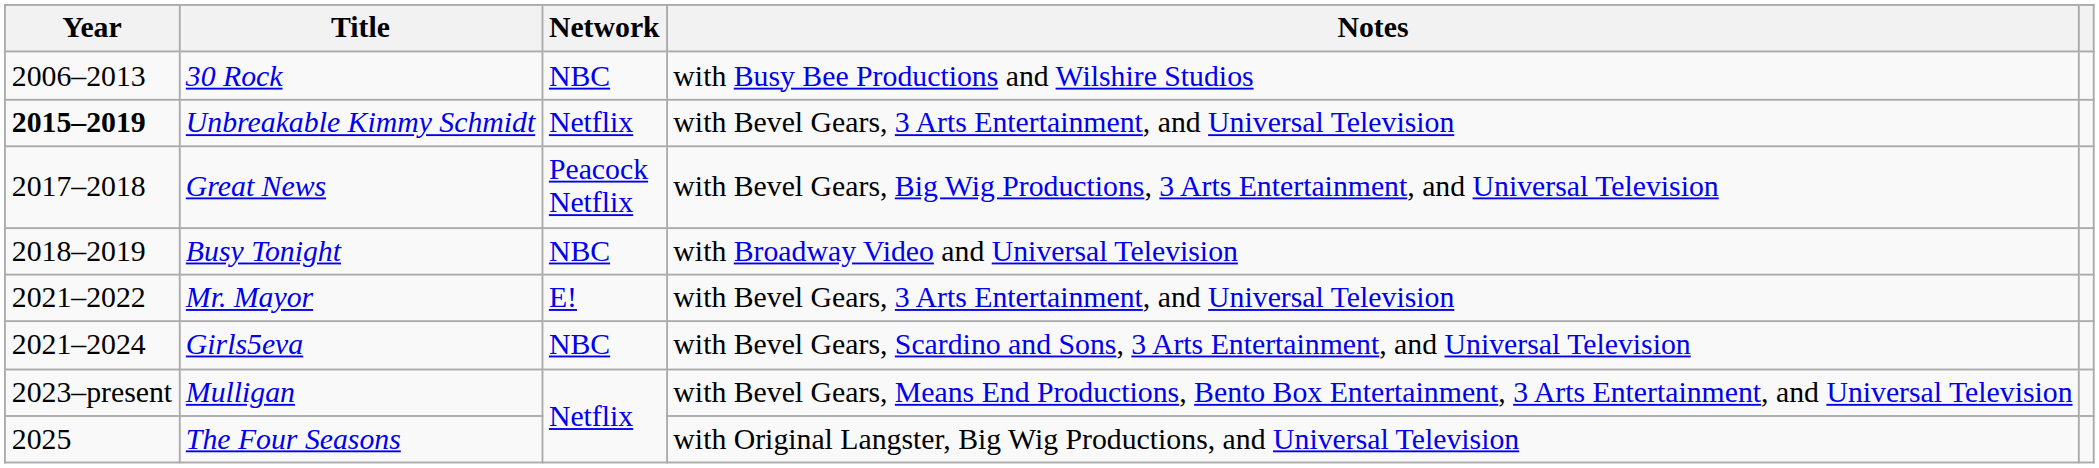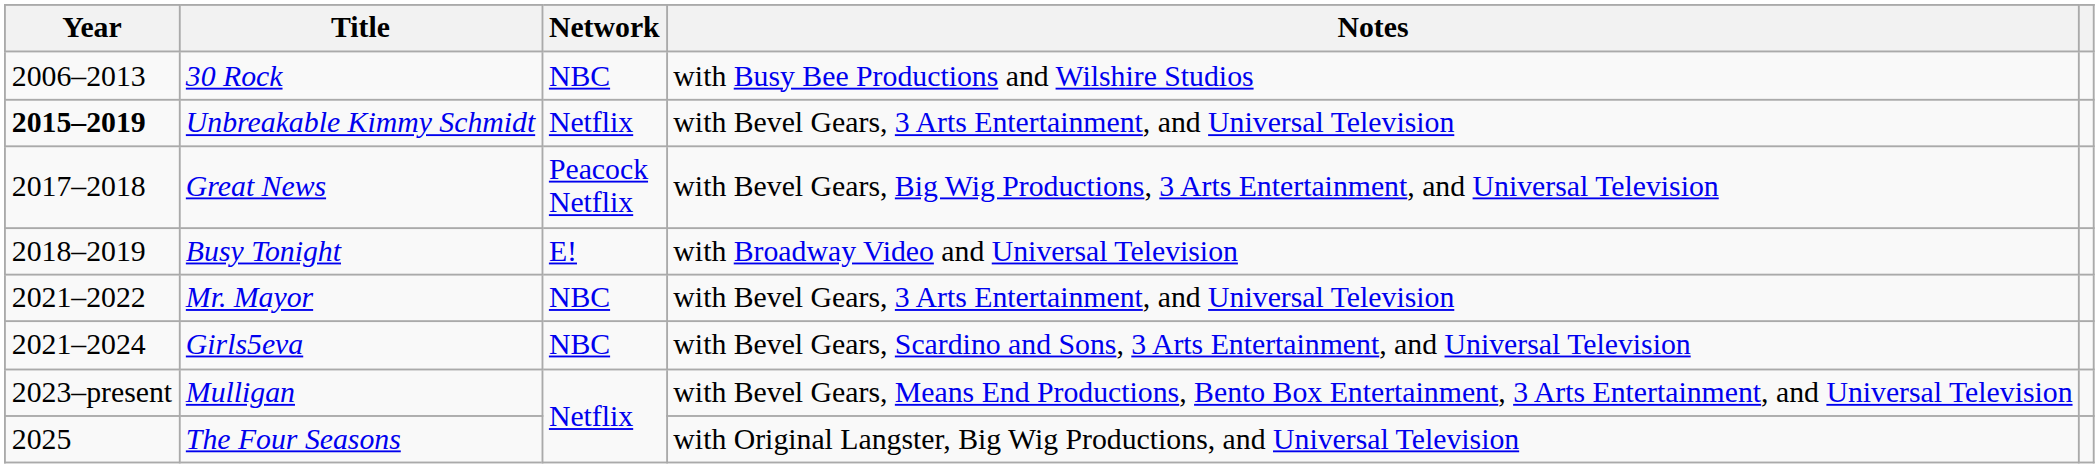 <table class="wikitable sortable">
 <tr>
 <th>Year</th>
 <th>Title</th>
 <th>Network</th>
 <th class="unsortable">Notes</th>
 <th class="unsortable"></th>
 </tr>
 <tr>
 <td>2006–2013</td>
 <td><em><a href='#'>30 Rock</a></em></td>
 <td><a href='#'>NBC</a></td>
 <td>with <a href='#'>Busy Bee Productions</a> and <a href='#'>Wilshire Studios</a></td>
 <td></td>
 </tr>
 <tr>
 <td><strong>2015–2019</strong></td>
 <td><em><a href='#'>Unbreakable Kimmy Schmidt</a></em></td>
 <td><a href='#'>Netflix</a></td>
 <td>with Bevel Gears, <a href='#'>3 Arts Entertainment</a>, and <a href='#'>Universal Television</a></td>
 <td></td>
 </tr>
 <tr>
 <td>2017–2018</td>
 <td><em><a href='#'>Great News</a></em></td>
 <td><a href='#'>Peacock</a><br><a href='#'>Netflix</a></td>
 <td>with Bevel Gears, <a href='#'>Big Wig Productions</a>, <a href='#'>3 Arts Entertainment</a>, and <a href='#'>Universal Television</a></td>
 <td></td>
 </tr>
 <tr>
 <td>2018–2019</td>
 <td><em><a href='#'>Busy Tonight</a></em></td>
-<td><a href='#'>NBC</a></td>
+<td><a href='#'>E!</a></td>
 <td>with <a href='#'>Broadway Video</a> and <a href='#'>Universal Television</a></td>
 <td></td>
 </tr>
 <tr>
 <td>2021–2022</td>
 <td><em><a href='#'>Mr. Mayor</a></em></td>
-<td><a href='#'>E!</a></td>
+<td><a href='#'>NBC</a></td>
 <td>with Bevel Gears, <a href='#'>3 Arts Entertainment</a>, and <a href='#'>Universal Television</a></td>
 <td></td>
 </tr>
 <tr>
 <td>2021–2024</td>
 <td><em><a href='#'>Girls5eva</a></em></td>
 <td><a href='#'>NBC</a></td>
 <td>with Bevel Gears, <a href='#'>Scardino and Sons</a>, <a href='#'>3 Arts Entertainment</a>, and <a href='#'>Universal Television</a></td>
 <td></td>
 </tr>
 <tr>
 <td>2023–present</td>
 <td><em><a href='#'>Mulligan</a></em></td>
 <td rowspan="2"><a href='#'>Netflix</a></td>
 <td>with Bevel Gears, <a href='#'>Means End Productions</a>, <a href='#'>Bento Box Entertainment</a>, <a href='#'>3 Arts Entertainment</a>, and <a href='#'>Universal Television</a></td>
 <td></td>
 </tr>
 <tr>
 <td>2025</td>
 <td><em><a href='#'>The Four Seasons</a></em></td>
 <td>with Original Langster, Big Wig Productions, and <a href='#'>Universal Television</a></td>
 <td></td>
 </tr>
 </table>
